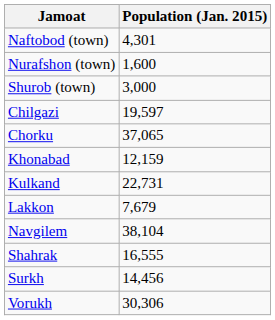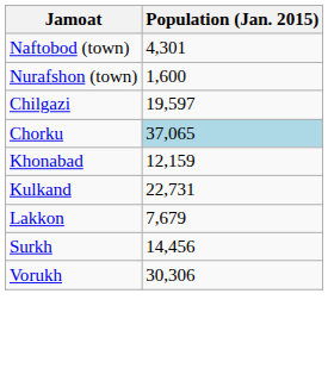 <table class="wikitable" sortable">
 <tr>
 <th>Jamoat</th>
 <th>Population (Jan. 2015)</th>
 </tr>
 <tr>
 <td><a href='#'>Naftobod</a> (town)</td>
 <td>4,301</td>
 </tr>
 <tr>
 <td><a href='#'>Nurafshon</a> (town)</td>
 <td>1,600</td>
 </tr>
 <tr>
-<td><a href='#'>Shurob</a> (town)</td>
-<td>3,000</td>
-</tr>
-<tr>
 <td><a href='#'>Chilgazi</a></td>
 <td>19,597</td>
 </tr>
 <tr>
 <td><a href='#'>Chorku</a></td>
-<td>37,065</td>
+<td style="background: lightblue;">37,065</td>
 </tr>
 <tr>
 <td><a href='#'>Khonabad</a></td>
 <td>12,159</td>
 </tr>
 <tr>
 <td><a href='#'>Kulkand</a></td>
 <td>22,731</td>
 </tr>
 <tr>
 <td><a href='#'>Lakkon</a></td>
 <td>7,679</td>
 </tr>
 <tr>
-<td><a href='#'>Navgilem</a></td>
-<td>38,104</td>
-</tr>
-<tr>
-<td><a href='#'>Shahrak</a></td>
-<td>16,555</td>
-</tr>
-<tr>
 <td><a href='#'>Surkh</a></td>
 <td>14,456</td>
 </tr>
 <tr>
 <td><a href='#'>Vorukh</a></td>
 <td>30,306</td>
 </tr>
 </table>
